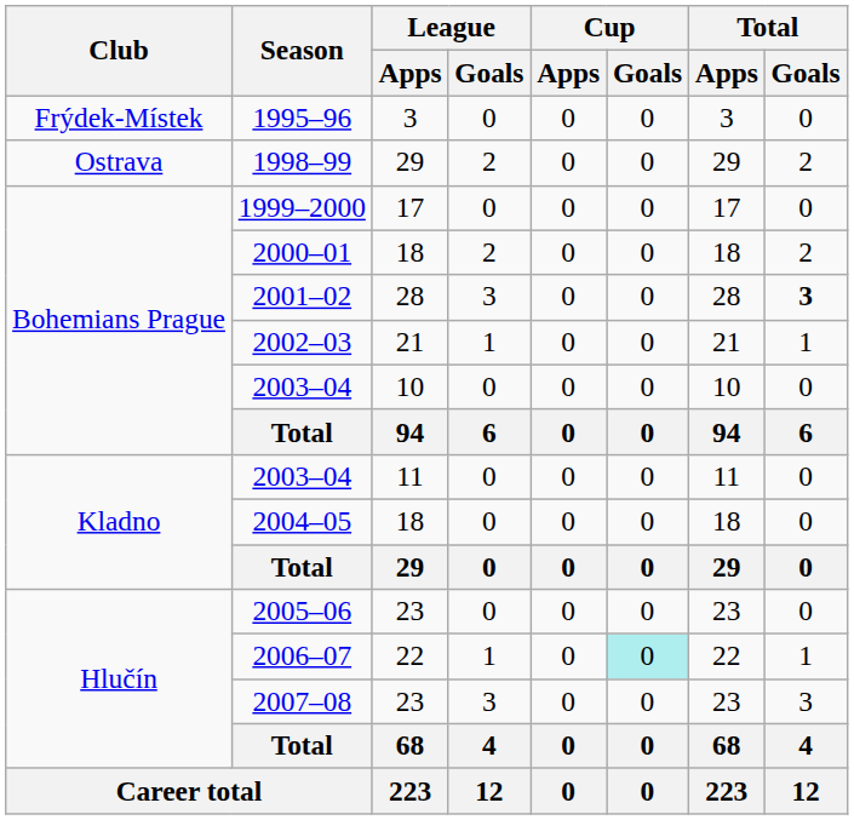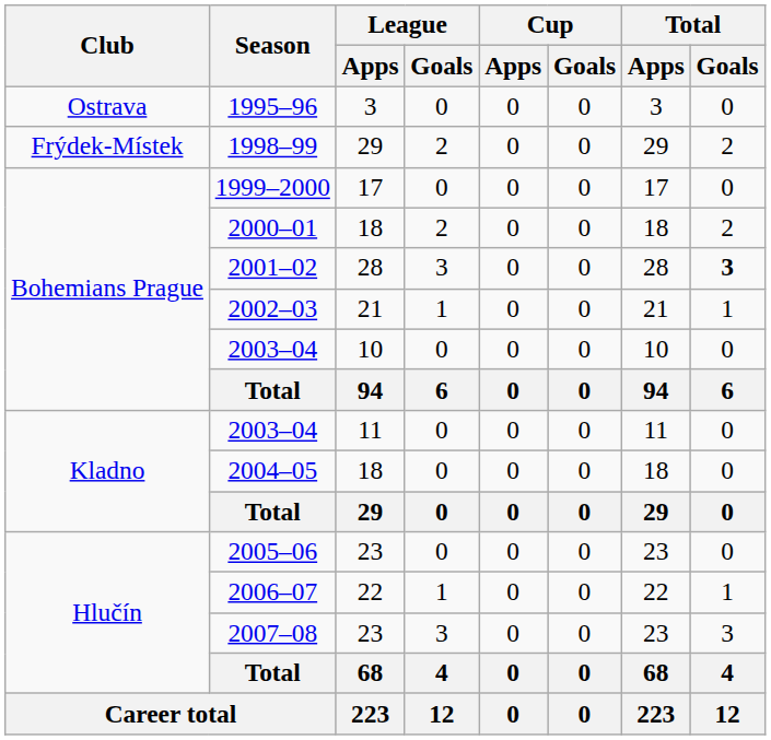 <table class="wikitable" style="text-align:center">
 <tr>
 <th rowspan="2">Club</th>
 <th rowspan="2">Season</th>
 <th colspan="2">League</th>
 <th colspan="2">Cup</th>
 <th colspan="2">Total</th>
 </tr>
 <tr>
 <th>Apps</th>
 <th>Goals</th>
 <th>Apps</th>
 <th>Goals</th>
 <th>Apps</th>
 <th>Goals</th>
 </tr>
 <tr>
-<td><a href='#'>Frýdek-Místek</a></td>
+<td><a href='#'>Ostrava</a></td>
 <td><a href='#'>1995–96</a></td>
 <td>3</td>
 <td>0</td>
 <td>0</td>
 <td>0</td>
 <td>3</td>
 <td>0</td>
 </tr>
 <tr>
-<td><a href='#'>Ostrava</a></td>
+<td><a href='#'>Frýdek-Místek</a></td>
 <td><a href='#'>1998–99</a></td>
 <td>29</td>
 <td>2</td>
 <td>0</td>
 <td>0</td>
 <td>29</td>
 <td>2</td>
 </tr>
 <tr>
 <td rowspan="6"><a href='#'>Bohemians Prague</a></td>
 <td><a href='#'>1999–2000</a></td>
 <td>17</td>
 <td>0</td>
 <td>0</td>
 <td>0</td>
 <td>17</td>
 <td>0</td>
 </tr>
 <tr>
 <td><a href='#'>2000–01</a></td>
 <td>18</td>
 <td>2</td>
 <td>0</td>
 <td>0</td>
 <td>18</td>
 <td>2</td>
 </tr>
 <tr>
 <td><a href='#'>2001–02</a></td>
 <td>28</td>
 <td>3</td>
 <td>0</td>
 <td>0</td>
 <td>28</td>
 <td><strong>3</strong></td>
 </tr>
 <tr>
 <td><a href='#'>2002–03</a></td>
 <td>21</td>
 <td>1</td>
 <td>0</td>
 <td>0</td>
 <td>21</td>
 <td>1</td>
 </tr>
 <tr>
 <td><a href='#'>2003–04</a></td>
 <td>10</td>
 <td>0</td>
 <td>0</td>
 <td>0</td>
 <td>10</td>
 <td>0</td>
 </tr>
 <tr>
 <th>Total</th>
 <th>94</th>
 <th>6</th>
 <th>0</th>
 <th>0</th>
 <th>94</th>
 <th>6</th>
 </tr>
 <tr>
 <td rowspan="3"><a href='#'>Kladno</a></td>
 <td><a href='#'>2003–04</a></td>
 <td>11</td>
 <td>0</td>
 <td>0</td>
 <td>0</td>
 <td>11</td>
 <td>0</td>
 </tr>
 <tr>
 <td><a href='#'>2004–05</a></td>
 <td>18</td>
 <td>0</td>
 <td>0</td>
 <td>0</td>
 <td>18</td>
 <td>0</td>
 </tr>
 <tr>
 <th>Total</th>
 <th>29</th>
 <th>0</th>
 <th>0</th>
 <th>0</th>
 <th>29</th>
 <th>0</th>
 </tr>
 <tr>
 <td rowspan="4"><a href='#'>Hlučín</a></td>
 <td><a href='#'>2005–06</a></td>
 <td>23</td>
 <td>0</td>
 <td>0</td>
 <td>0</td>
 <td>23</td>
 <td>0</td>
 </tr>
 <tr>
 <td><a href='#'>2006–07</a></td>
 <td>22</td>
 <td>1</td>
 <td>0</td>
-<td style="background: paleturquoise;">0</td>
+<td>0</td>
 <td>22</td>
 <td>1</td>
 </tr>
 <tr>
 <td><a href='#'>2007–08</a></td>
 <td>23</td>
 <td>3</td>
 <td>0</td>
 <td>0</td>
 <td>23</td>
 <td>3</td>
 </tr>
 <tr>
 <th>Total</th>
 <th>68</th>
 <th>4</th>
 <th>0</th>
 <th>0</th>
 <th>68</th>
 <th>4</th>
 </tr>
 <tr>
 <th colspan="2">Career total</th>
 <th>223</th>
 <th>12</th>
 <th>0</th>
 <th>0</th>
 <th>223</th>
 <th>12</th>
 </tr>
 </table>
